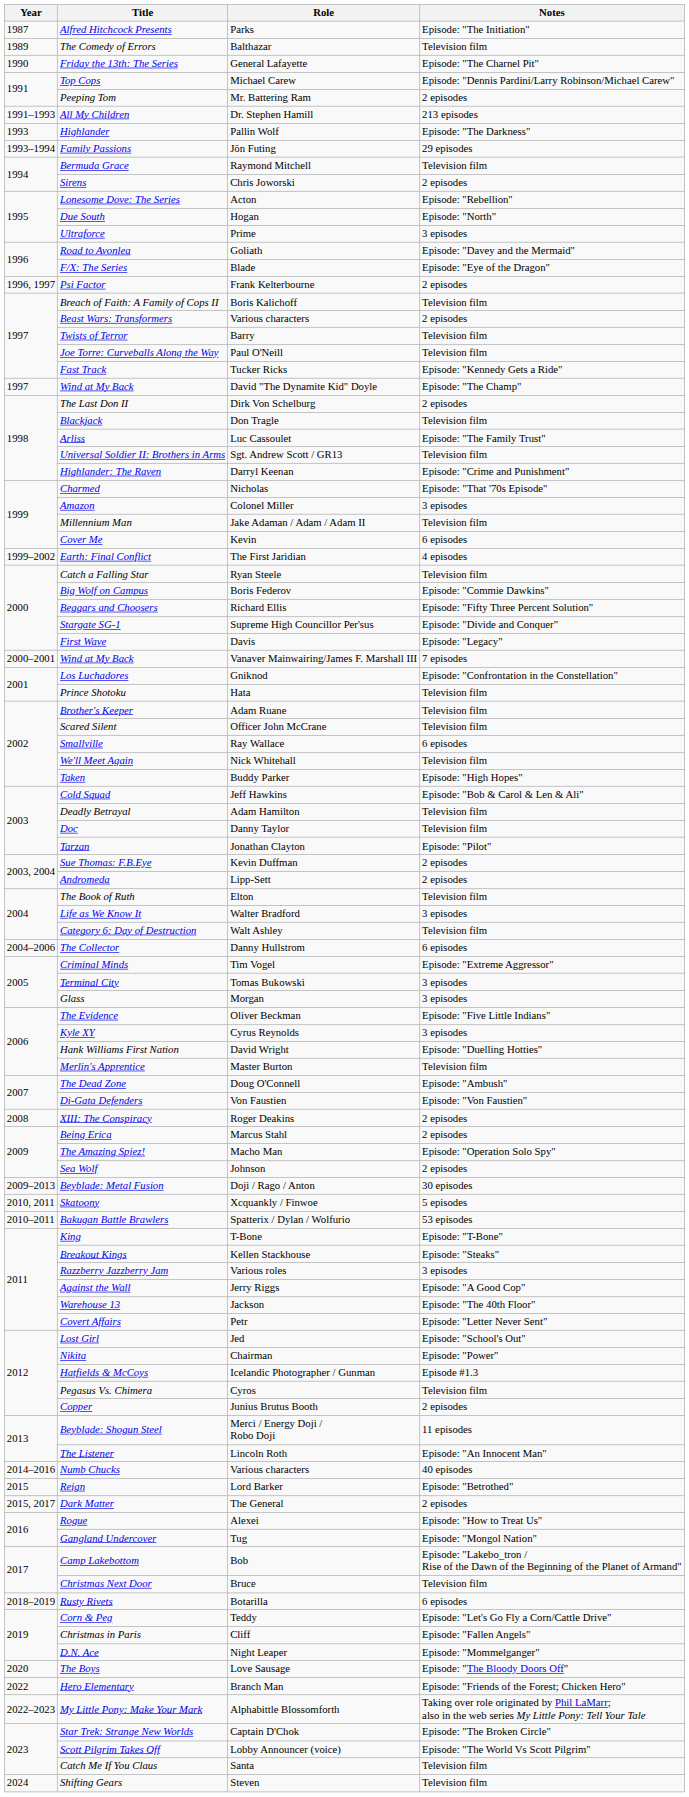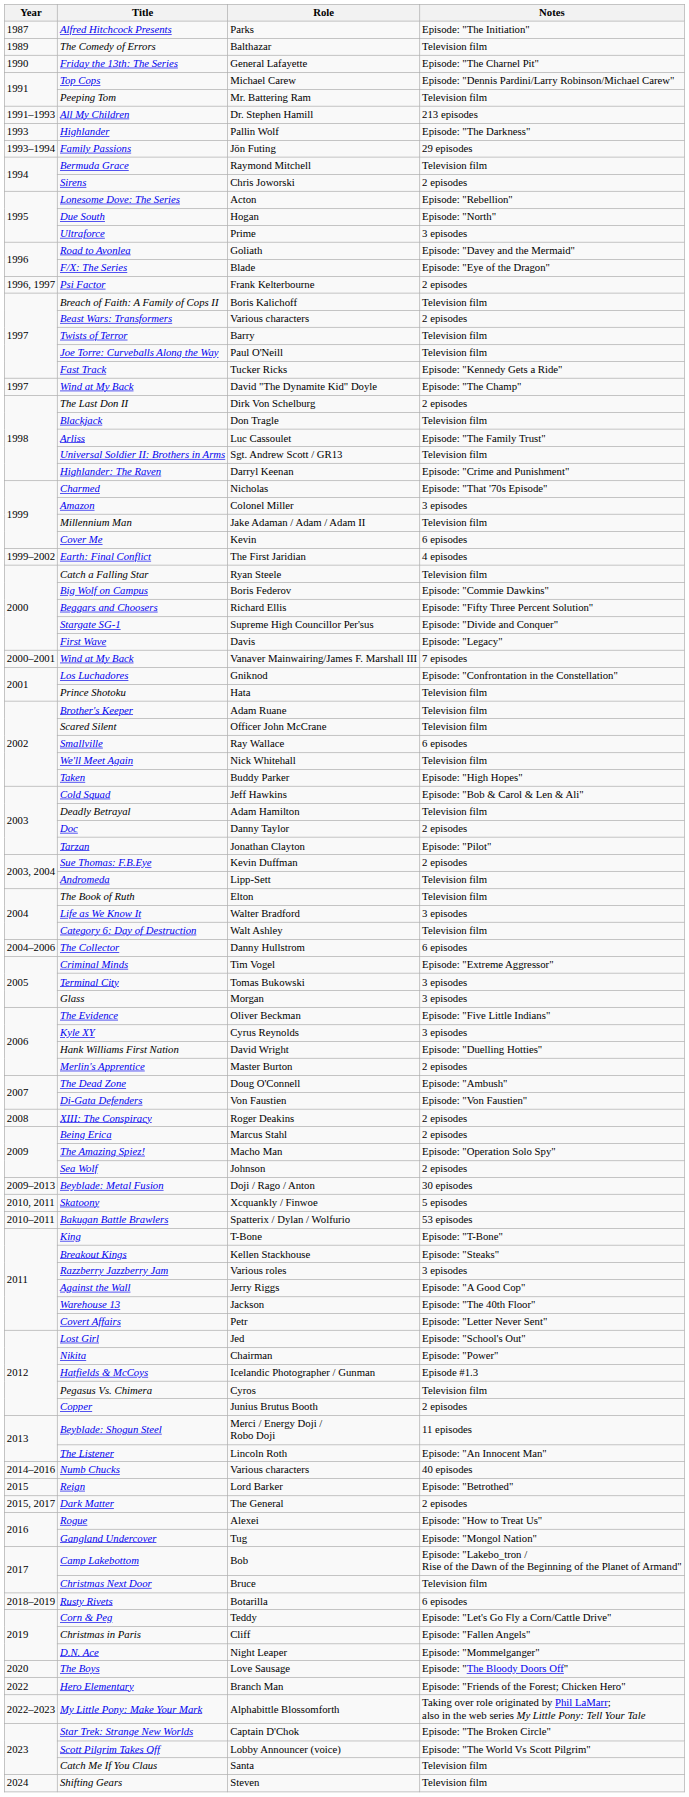 <table class="wikitable sortable">
 <tr>
 <th>Year</th>
 <th>Title</th>
 <th>Role</th>
 <th class="unsortable">Notes</th>
 </tr>
 <tr>
 <td>1987</td>
 <td><a href='#'><em>Alfred Hitchcock Presents</em></a></td>
 <td>Parks</td>
 <td>Episode: "The Initiation"</td>
 </tr>
 <tr>
 <td>1989</td>
 <td><em>The Comedy of Errors</em></td>
 <td>Balthazar</td>
 <td>Television film</td>
 </tr>
 <tr>
 <td>1990</td>
 <td><em><a href='#'>Friday the 13th: The Series</a></em></td>
 <td>General Lafayette</td>
 <td>Episode: "The Charnel Pit"</td>
 </tr>
 <tr>
 <td rowspan="2">1991</td>
 <td><em><a href='#'>Top Cops</a></em></td>
 <td>Michael Carew</td>
 <td>Episode: "Dennis Pardini/Larry Robinson/Michael Carew"</td>
 </tr>
 <tr>
 <td><em>Peeping Tom</em></td>
 <td>Mr. Battering Ram</td>
-<td>2 episodes</td>
+<td>Television film</td>
 </tr>
 <tr>
 <td>1991–1993</td>
 <td><em><a href='#'>All My Children</a></em></td>
 <td>Dr. Stephen Hamill</td>
 <td>213 episodes</td>
 </tr>
 <tr>
 <td>1993</td>
 <td><a href='#'><em>Highlander</em></a></td>
 <td>Pallin Wolf</td>
 <td>Episode: "The Darkness"</td>
 </tr>
 <tr>
 <td>1993–1994</td>
 <td><em><a href='#'>Family Passions</a></em></td>
 <td>Jön Futing</td>
 <td>29 episodes</td>
 </tr>
 <tr>
 <td rowspan="2">1994</td>
 <td><em><a href='#'>Bermuda Grace</a></em></td>
 <td>Raymond Mitchell</td>
 <td>Television film</td>
 </tr>
 <tr>
 <td><a href='#'><em>Sirens</em></a></td>
 <td>Chris Joworski</td>
 <td>2 episodes</td>
 </tr>
 <tr>
 <td rowspan="3">1995</td>
 <td><em><a href='#'>Lonesome Dove: The Series</a></em></td>
 <td>Acton</td>
 <td>Episode: "Rebellion"</td>
 </tr>
 <tr>
 <td><em><a href='#'>Due South</a></em></td>
 <td>Hogan</td>
 <td>Episode: "North"</td>
 </tr>
 <tr>
 <td><em><a href='#'>Ultraforce</a></em></td>
 <td>Prime</td>
 <td>3 episodes</td>
 </tr>
 <tr>
 <td rowspan="2">1996</td>
 <td><em><a href='#'>Road to Avonlea</a></em></td>
 <td>Goliath</td>
 <td>Episode: "Davey and the Mermaid"</td>
 </tr>
 <tr>
 <td><em><a href='#'>F/X: The Series</a></em></td>
 <td>Blade</td>
 <td>Episode: "Eye of the Dragon"</td>
 </tr>
 <tr>
 <td>1996, 1997</td>
 <td><em><a href='#'>Psi Factor</a></em></td>
 <td>Frank Kelterbourne</td>
 <td>2 episodes</td>
 </tr>
 <tr>
 <td rowspan="5">1997</td>
 <td><em>Breach of Faith: A Family of Cops II</em></td>
 <td>Boris Kalichoff</td>
 <td>Television film</td>
 </tr>
 <tr>
 <td><em><a href='#'>Beast Wars: Transformers</a></em></td>
 <td>Various characters</td>
 <td>2 episodes</td>
 </tr>
 <tr>
 <td><em><a href='#'>Twists of Terror</a></em></td>
 <td>Barry</td>
 <td>Television film</td>
 </tr>
 <tr>
 <td><em><a href='#'>Joe Torre: Curveballs Along the Way</a></em></td>
 <td>Paul O'Neill</td>
 <td>Television film</td>
 </tr>
 <tr>
 <td><a href='#'><em>Fast Track</em></a></td>
 <td>Tucker Ricks</td>
 <td>Episode: "Kennedy Gets a Ride"</td>
 </tr>
 <tr>
 <td>1997</td>
 <td><em><a href='#'>Wind at My Back</a></em></td>
 <td>David "The Dynamite Kid" Doyle</td>
 <td>Episode: "The Champ"</td>
 </tr>
 <tr>
 <td rowspan="5">1998</td>
 <td><em>The Last Don II</em></td>
 <td>Dirk Von Schelburg</td>
 <td>2 episodes</td>
 </tr>
 <tr>
 <td><a href='#'><em>Blackjack</em></a></td>
 <td>Don Tragle</td>
 <td>Television film</td>
 </tr>
 <tr>
 <td><a href='#'><em>Arliss</em></a></td>
 <td>Luc Cassoulet</td>
 <td>Episode: "The Family Trust"</td>
 </tr>
 <tr>
 <td><em><a href='#'>Universal Soldier II: Brothers in Arms</a></em></td>
 <td>Sgt. Andrew Scott / GR13</td>
 <td>Television film</td>
 </tr>
 <tr>
 <td><em><a href='#'>Highlander: The Raven</a></em></td>
 <td>Darryl Keenan</td>
 <td>Episode: "Crime and Punishment"</td>
 </tr>
 <tr>
 <td rowspan="4">1999</td>
 <td><em><a href='#'>Charmed</a></em></td>
 <td>Nicholas</td>
 <td>Episode: "That '70s Episode"</td>
 </tr>
 <tr>
 <td><a href='#'><em>Amazon</em></a></td>
 <td>Colonel Miller</td>
 <td>3 episodes</td>
 </tr>
 <tr>
 <td><em>Millennium Man</em></td>
 <td>Jake Adaman / Adam / Adam II</td>
 <td>Television film</td>
 </tr>
 <tr>
 <td><a href='#'><em>Cover Me</em></a></td>
 <td>Kevin</td>
 <td>6 episodes</td>
 </tr>
 <tr>
 <td>1999–2002</td>
 <td><em><a href='#'>Earth: Final Conflict</a></em></td>
 <td>The First Jaridian</td>
 <td>4 episodes</td>
 </tr>
 <tr>
 <td rowspan="5">2000</td>
 <td><em>Catch a Falling Star</em></td>
 <td>Ryan Steele</td>
 <td>Television film</td>
 </tr>
 <tr>
 <td><em><a href='#'>Big Wolf on Campus</a></em></td>
 <td>Boris Federov</td>
 <td>Episode: "Commie Dawkins"</td>
 </tr>
 <tr>
 <td><a href='#'><em>Beggars and Choosers</em></a></td>
 <td>Richard Ellis</td>
 <td>Episode: "Fifty Three Percent Solution"</td>
 </tr>
 <tr>
 <td><em><a href='#'>Stargate SG-1</a></em></td>
 <td>Supreme High Councillor Per'sus</td>
 <td>Episode: "Divide and Conquer"</td>
 </tr>
 <tr>
 <td><a href='#'><em>First Wave</em></a></td>
 <td>Davis</td>
 <td>Episode: "Legacy"</td>
 </tr>
 <tr>
 <td>2000–2001</td>
 <td><em><a href='#'>Wind at My Back</a></em></td>
 <td>Vanaver Mainwairing/James F. Marshall III</td>
 <td>7 episodes</td>
 </tr>
 <tr>
 <td rowspan="2">2001</td>
 <td><em><a href='#'>Los Luchadores</a></em></td>
 <td>Gniknod</td>
 <td>Episode: "Confrontation in the Constellation"</td>
 </tr>
 <tr>
 <td><em>Prince Shotoku</em></td>
 <td>Hata</td>
 <td>Television film</td>
 </tr>
 <tr>
 <td rowspan="5">2002</td>
 <td><a href='#'><em>Brother's Keeper</em></a></td>
 <td>Adam Ruane</td>
 <td>Television film</td>
 </tr>
 <tr>
 <td><em>Scared Silent</em></td>
 <td>Officer John McCrane</td>
 <td>Television film</td>
 </tr>
 <tr>
 <td><em><a href='#'>Smallville</a></em></td>
 <td>Ray Wallace</td>
 <td>6 episodes</td>
 </tr>
 <tr>
 <td><a href='#'><em>We'll Meet Again</em></a></td>
 <td>Nick Whitehall</td>
 <td>Television film</td>
 </tr>
 <tr>
 <td><a href='#'><em>Taken</em></a></td>
 <td>Buddy Parker</td>
 <td>Episode: "High Hopes"</td>
 </tr>
 <tr>
 <td rowspan="4">2003</td>
 <td><em><a href='#'>Cold Squad</a></em></td>
 <td>Jeff Hawkins</td>
 <td>Episode: "Bob & Carol & Len & Ali"</td>
 </tr>
 <tr>
 <td><em>Deadly Betrayal</em></td>
 <td>Adam Hamilton</td>
 <td>Television film</td>
 </tr>
 <tr>
 <td><a href='#'><em>Doc</em></a></td>
 <td>Danny Taylor</td>
-<td>Television film</td>
+<td>2 episodes</td>
 </tr>
 <tr>
 <td><a href='#'><em>Tarzan</em></a></td>
 <td>Jonathan Clayton</td>
 <td>Episode: "Pilot"</td>
 </tr>
 <tr>
 <td rowspan="2">2003, 2004</td>
 <td><em><a href='#'>Sue Thomas: F.B.Eye</a></em></td>
 <td>Kevin Duffman</td>
 <td>2 episodes</td>
 </tr>
 <tr>
 <td><a href='#'><em>Andromeda</em></a></td>
 <td>Lipp-Sett</td>
-<td>2 episodes</td>
+<td>Television film</td>
 </tr>
 <tr>
 <td rowspan="3">2004</td>
 <td><em>The Book of Ruth</em></td>
 <td>Elton</td>
 <td>Television film</td>
 </tr>
 <tr>
 <td><a href='#'><em>Life as We Know It</em></a></td>
 <td>Walter Bradford</td>
 <td>3 episodes</td>
 </tr>
 <tr>
 <td><em><a href='#'>Category 6: Day of Destruction</a></em></td>
 <td>Walt Ashley</td>
 <td>Television film</td>
 </tr>
 <tr>
 <td>2004–2006</td>
 <td><a href='#'><em>The Collector</em></a></td>
 <td>Danny Hullstrom</td>
 <td>6 episodes</td>
 </tr>
 <tr>
 <td rowspan="3">2005</td>
 <td><em><a href='#'>Criminal Minds</a></em></td>
 <td>Tim Vogel</td>
 <td>Episode: "Extreme Aggressor"</td>
 </tr>
 <tr>
 <td><a href='#'><em>Terminal City</em></a></td>
 <td>Tomas Bukowski</td>
 <td>3 episodes</td>
 </tr>
 <tr>
 <td><em>Glass</em></td>
 <td>Morgan</td>
 <td>3 episodes</td>
 </tr>
 <tr>
 <td rowspan="4">2006</td>
 <td><a href='#'><em>The Evidence</em></a></td>
 <td>Oliver Beckman</td>
 <td>Episode: "Five Little Indians"</td>
 </tr>
 <tr>
 <td><em><a href='#'>Kyle XY</a></em></td>
 <td>Cyrus Reynolds</td>
 <td>3 episodes</td>
 </tr>
 <tr>
 <td><em>Hank Williams First Nation</em></td>
 <td>David Wright</td>
 <td>Episode: "Duelling Hotties"</td>
 </tr>
 <tr>
 <td><em><a href='#'>Merlin's Apprentice</a></em></td>
 <td>Master Burton</td>
-<td>Television film</td>
+<td>2 episodes</td>
 </tr>
 <tr>
 <td rowspan="2">2007</td>
 <td><a href='#'><em>The Dead Zone</em></a></td>
 <td>Doug O'Connell</td>
 <td>Episode: "Ambush"</td>
 </tr>
 <tr>
 <td><em><a href='#'>Di-Gata Defenders</a></em></td>
 <td>Von Faustien</td>
 <td>Episode: "Von Faustien"</td>
 </tr>
 <tr>
 <td>2008</td>
 <td><em><a href='#'>XIII: The Conspiracy</a></em></td>
 <td>Roger Deakins</td>
 <td>2 episodes</td>
 </tr>
 <tr>
 <td rowspan="3">2009</td>
 <td><em><a href='#'>Being Erica</a></em></td>
 <td>Marcus Stahl</td>
 <td>2 episodes</td>
 </tr>
 <tr>
 <td><em><a href='#'>The Amazing Spiez!</a></em></td>
 <td>Macho Man</td>
 <td>Episode: "Operation Solo Spy"</td>
 </tr>
 <tr>
 <td><a href='#'><em>Sea Wolf</em></a></td>
 <td>Johnson</td>
 <td>2 episodes</td>
 </tr>
 <tr>
 <td>2009–2013</td>
 <td><em><a href='#'>Beyblade: Metal Fusion</a></em></td>
 <td>Doji / Rago / Anton</td>
 <td>30 episodes</td>
 </tr>
 <tr>
 <td>2010, 2011</td>
 <td><em><a href='#'>Skatoony</a></em></td>
 <td>Xcquankly / Finwoe</td>
 <td>5 episodes</td>
 </tr>
 <tr>
 <td>2010–2011</td>
 <td><em><a href='#'>Bakugan Battle Brawlers</a></em></td>
 <td>Spatterix / Dylan / Wolfurio</td>
 <td>53 episodes</td>
 </tr>
 <tr>
 <td rowspan="6">2011</td>
 <td><a href='#'><em>King</em></a></td>
 <td>T-Bone</td>
 <td>Episode: "T-Bone"</td>
 </tr>
 <tr>
 <td><em><a href='#'>Breakout Kings</a></em></td>
 <td>Kellen Stackhouse</td>
 <td>Episode: "Steaks"</td>
 </tr>
 <tr>
 <td><em><a href='#'>Razzberry Jazzberry Jam</a></em></td>
 <td>Various roles</td>
 <td>3 episodes</td>
 </tr>
 <tr>
 <td><a href='#'><em>Against the Wall</em></a></td>
 <td>Jerry Riggs</td>
 <td>Episode: "A Good Cop"</td>
 </tr>
 <tr>
 <td><em><a href='#'>Warehouse 13</a></em></td>
 <td>Jackson</td>
 <td>Episode: "The 40th Floor"</td>
 </tr>
 <tr>
 <td><em><a href='#'>Covert Affairs</a></em></td>
 <td>Petr</td>
 <td>Episode: "Letter Never Sent"</td>
 </tr>
 <tr>
 <td rowspan="5">2012</td>
 <td><em><a href='#'>Lost Girl</a></em></td>
 <td>Jed</td>
 <td>Episode: "School's Out"</td>
 </tr>
 <tr>
 <td><a href='#'><em>Nikita</em></a></td>
 <td>Chairman</td>
 <td>Episode: "Power"</td>
 </tr>
 <tr>
 <td><a href='#'><em>Hatfields & McCoys</em></a></td>
 <td>Icelandic Photographer / Gunman</td>
 <td>Episode #1.3</td>
 </tr>
 <tr>
 <td><em>Pegasus Vs. Chimera</em></td>
 <td>Cyros</td>
 <td>Television film</td>
 </tr>
 <tr>
 <td><a href='#'><em>Copper</em></a></td>
 <td>Junius Brutus Booth</td>
 <td>2 episodes</td>
 </tr>
 <tr>
 <td rowspan="2">2013</td>
 <td><em><a href='#'>Beyblade: Shogun Steel</a></em></td>
 <td>Merci / Energy Doji /<br>Robo Doji</td>
 <td>11 episodes</td>
 </tr>
 <tr>
 <td><a href='#'><em>The Listener</em></a></td>
 <td>Lincoln Roth</td>
 <td>Episode: "An Innocent Man"</td>
 </tr>
 <tr>
 <td>2014–2016</td>
 <td><em><a href='#'>Numb Chucks</a></em></td>
 <td>Various characters</td>
 <td>40 episodes</td>
 </tr>
 <tr>
 <td>2015</td>
 <td><a href='#'><em>Reign</em></a></td>
 <td>Lord Barker</td>
 <td>Episode: "Betrothed"</td>
 </tr>
 <tr>
 <td>2015, 2017</td>
 <td><a href='#'><em>Dark Matter</em></a></td>
 <td>The General</td>
 <td>2 episodes</td>
 </tr>
 <tr>
 <td rowspan="2">2016</td>
 <td><a href='#'><em>Rogue</em></a></td>
 <td>Alexei</td>
 <td>Episode: "How to Treat Us"</td>
 </tr>
 <tr>
 <td><em><a href='#'>Gangland Undercover</a></em></td>
 <td>Tug</td>
 <td>Episode: "Mongol Nation"</td>
 </tr>
 <tr>
 <td rowspan="2">2017</td>
 <td><em><a href='#'>Camp Lakebottom</a></em></td>
 <td>Bob</td>
 <td>Episode: "Lakebo_tron /<br>Rise of the Dawn of the Beginning of the Planet of Armand"</td>
 </tr>
 <tr>
 <td><em><a href='#'>Christmas Next Door</a></em></td>
 <td>Bruce</td>
 <td>Television film</td>
 </tr>
 <tr>
 <td>2018–2019</td>
 <td><em><a href='#'>Rusty Rivets</a></em></td>
 <td>Botarilla</td>
 <td>6 episodes</td>
 </tr>
 <tr>
 <td rowspan="3">2019</td>
 <td><em><a href='#'>Corn & Peg</a></em></td>
 <td>Teddy</td>
 <td>Episode: "Let's Go Fly a Corn/Cattle Drive"</td>
 </tr>
 <tr>
 <td><em>Christmas in Paris</em></td>
 <td>Cliff</td>
 <td>Episode: "Fallen Angels"</td>
 </tr>
 <tr>
 <td><em><a href='#'>D.N. Ace</a></em></td>
 <td>Night Leaper</td>
 <td>Episode: "Mommelganger"</td>
 </tr>
 <tr>
 <td>2020</td>
 <td><em><a href='#'>The Boys</a></em></td>
 <td>Love Sausage</td>
 <td>Episode: "<a href='#'>The Bloody Doors Off</a>"</td>
 </tr>
 <tr>
 <td>2022</td>
 <td><em><a href='#'>Hero Elementary</a></em></td>
 <td>Branch Man</td>
 <td>Episode: "Friends of the Forest; Chicken Hero"</td>
 </tr>
 <tr>
 <td>2022–2023</td>
 <td><em><a href='#'>My Little Pony: Make Your Mark</a></em></td>
 <td>Alphabittle Blossomforth</td>
 <td>Taking over role originated by <a href='#'>Phil LaMarr</a>;<br>also in the web series <em>My Little Pony: Tell Your Tale</em></td>
 </tr>
 <tr>
 <td rowspan="3">2023</td>
 <td><em><a href='#'>Star Trek: Strange New Worlds</a></em></td>
 <td>Captain D'Chok</td>
 <td>Episode: "The Broken Circle"</td>
 </tr>
 <tr>
 <td><em><a href='#'>Scott Pilgrim Takes Off</a></em></td>
 <td>Lobby Announcer (voice)</td>
 <td>Episode: "The World Vs Scott Pilgrim"</td>
 </tr>
 <tr>
 <td><em>Catch Me If You Claus</em></td>
 <td>Santa</td>
 <td>Television film</td>
 </tr>
 <tr>
 <td>2024</td>
 <td><em>Shifting Gears</em></td>
 <td>Steven</td>
 <td>Television film</td>
 </tr>
 </table>
